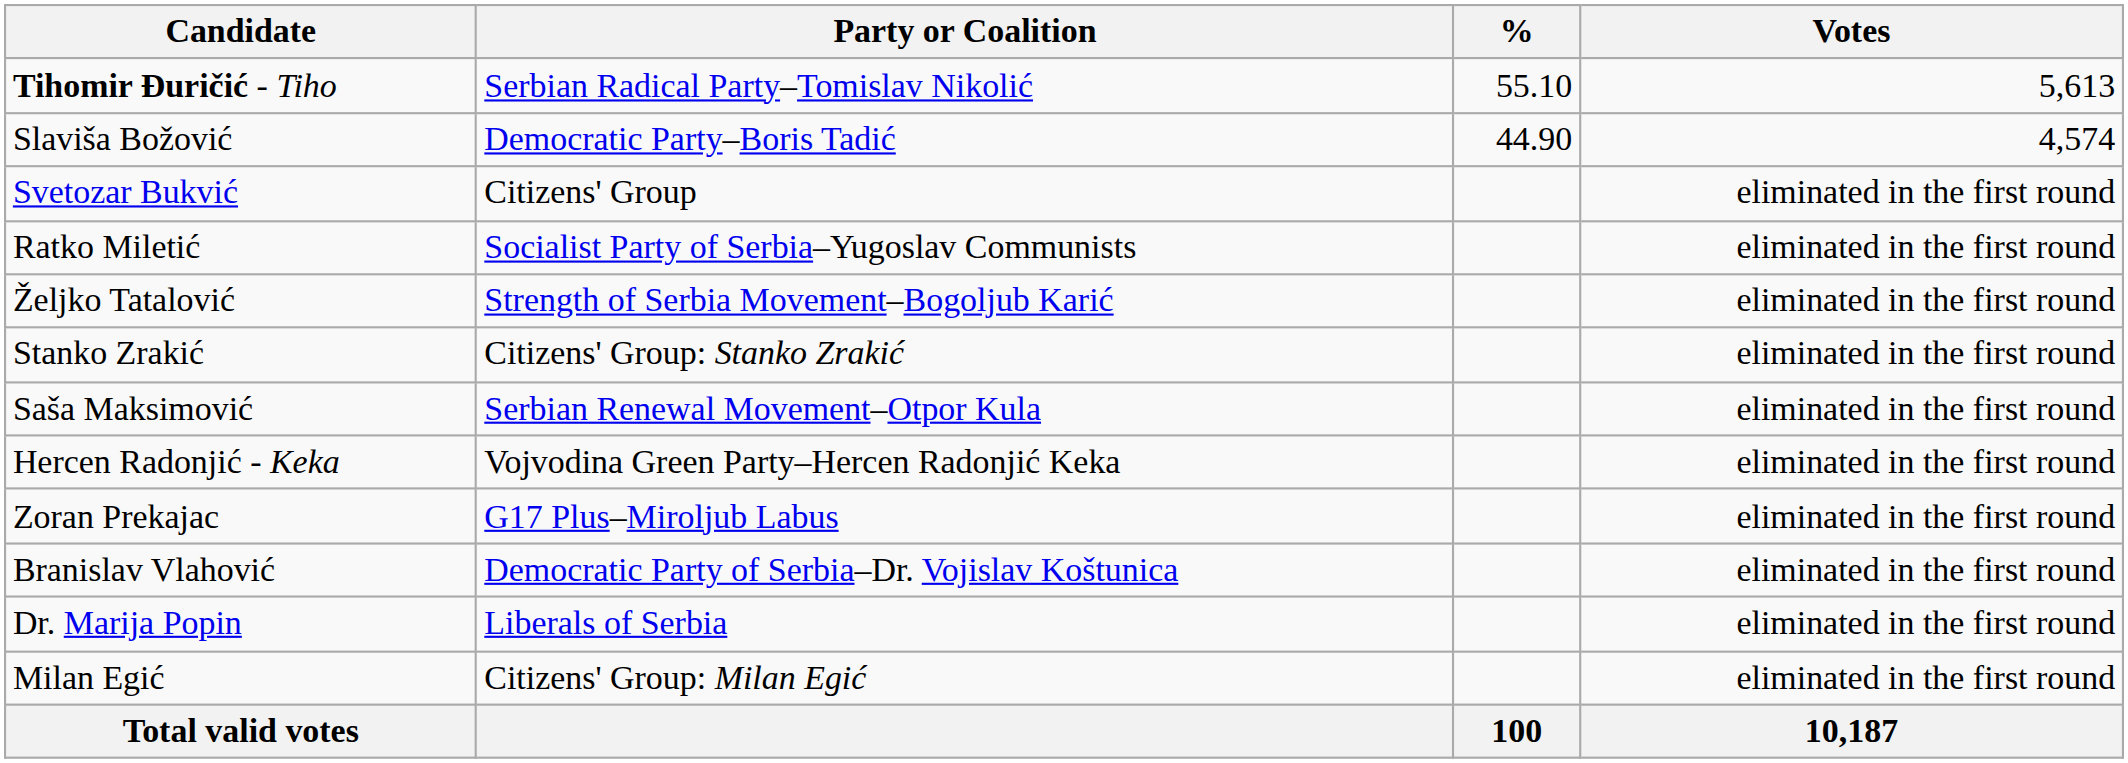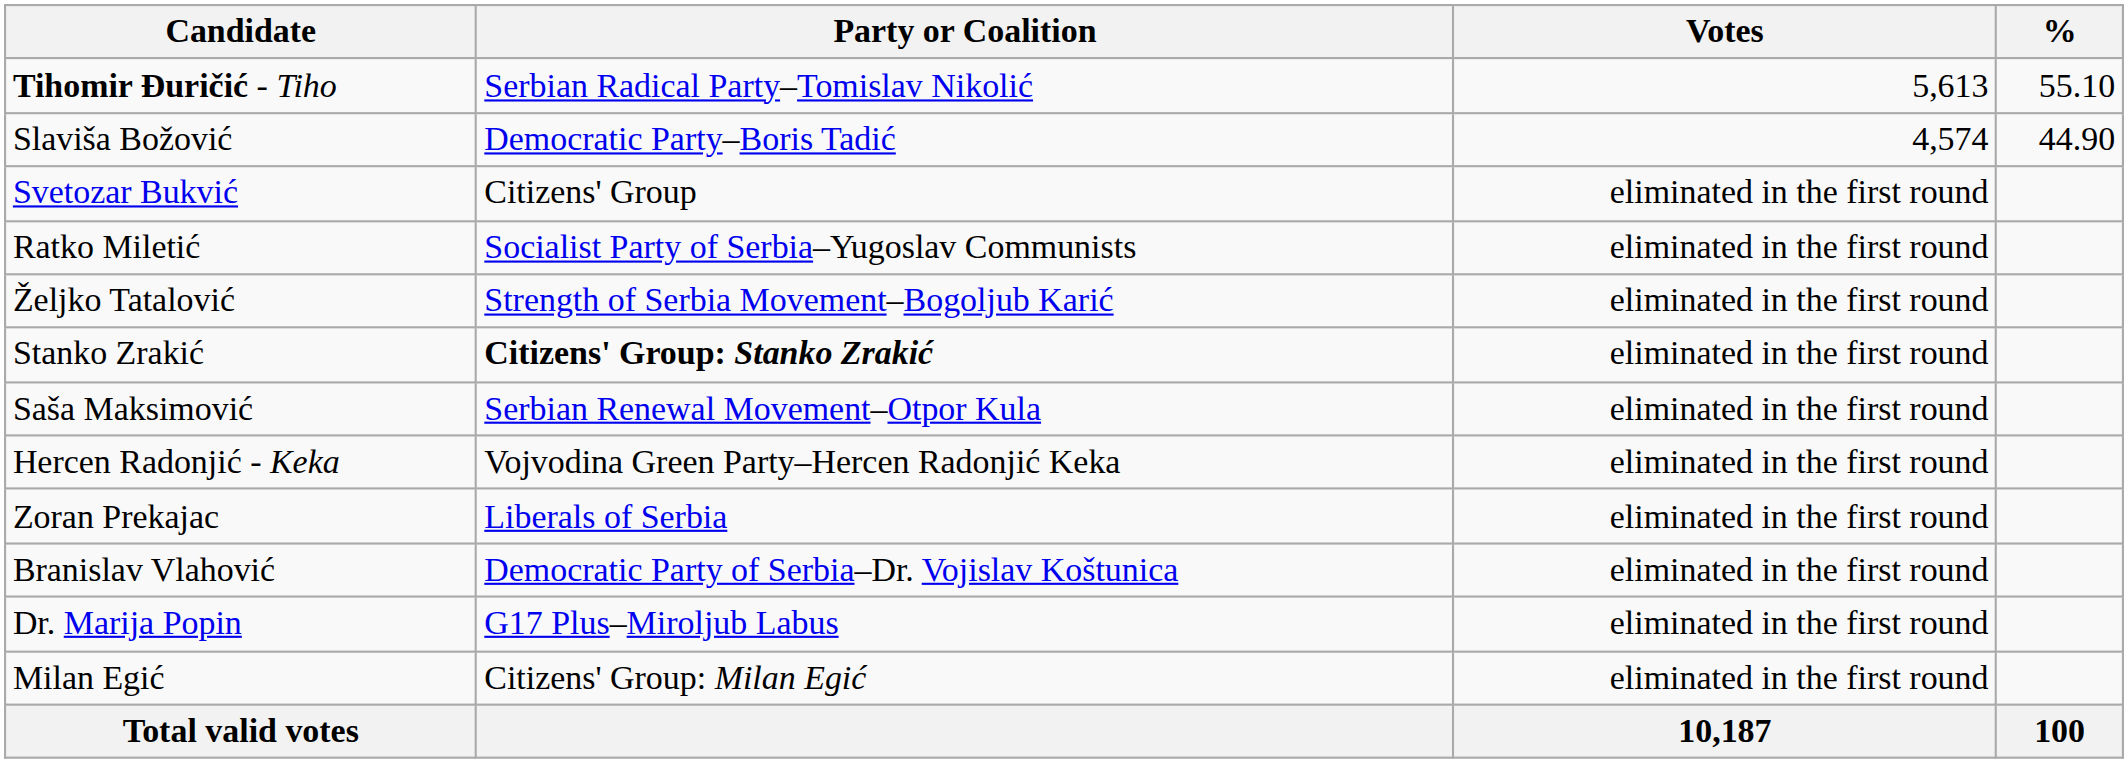 <table style="width:1000px;" class="wikitable">
 <tr>
 <th>Candidate</th>
 <th>Party or Coalition</th>
+<th>Votes</th>
 <th>%</th>
-<th>Votes</th>
 </tr>
 <tr>
 <td align="left"><strong>Tihomir Đuričić</strong> - <em>Tiho</em></td>
 <td align="left"><a href='#'>Serbian Radical Party</a>–<a href='#'>Tomislav Nikolić</a></td>
+<td align="right">5,613</td>
 <td align="right">55.10</td>
-<td align="right">5,613</td>
 </tr>
 <tr>
 <td align="left">Slaviša Božović</td>
 <td align="left"><a href='#'>Democratic Party</a>–<a href='#'>Boris Tadić</a></td>
+<td align="right">4,574</td>
 <td align="right">44.90</td>
-<td align="right">4,574</td>
 </tr>
 <tr>
 <td align="left"><a href='#'>Svetozar Bukvić</a></td>
 <td align="left">Citizens' Group</td>
+<td align="right">eliminated in the first round</td>
 <td align="right"></td>
-<td align="right">eliminated in the first round</td>
 </tr>
 <tr>
 <td align="left">Ratko Miletić</td>
 <td align="left"><a href='#'>Socialist Party of Serbia</a>–Yugoslav Communists</td>
+<td align="right">eliminated in the first round</td>
 <td align="right"></td>
-<td align="right">eliminated in the first round</td>
 </tr>
 <tr>
 <td align="left">Željko Tatalović</td>
 <td align="left"><a href='#'>Strength of Serbia Movement</a>–<a href='#'>Bogoljub Karić</a></td>
+<td align="right">eliminated in the first round</td>
 <td align="right"></td>
-<td align="right">eliminated in the first round</td>
 </tr>
 <tr>
 <td align="left">Stanko Zrakić</td>
-<td align="left">Citizens' Group: <em>Stanko Zrakić</em></td>
+<td align="left"><strong>Citizens' Group: <em>Stanko Zrakić</em></strong></td>
+<td align="right">eliminated in the first round</td>
 <td align="right"></td>
-<td align="right">eliminated in the first round</td>
 </tr>
 <tr>
 <td align="left">Saša Maksimović</td>
 <td align="left"><a href='#'>Serbian Renewal Movement</a>–<a href='#'>Otpor Kula</a></td>
+<td align="right">eliminated in the first round</td>
 <td align="right"></td>
-<td align="right">eliminated in the first round</td>
 </tr>
 <tr>
 <td align="left">Hercen Radonjić - <em>Keka</em></td>
 <td align="left">Vojvodina Green Party–Hercen Radonjić Keka</td>
+<td align="right">eliminated in the first round</td>
 <td align="right"></td>
-<td align="right">eliminated in the first round</td>
 </tr>
 <tr>
 <td align="left">Zoran Prekajac</td>
-<td align="left"><a href='#'>G17 Plus</a>–<a href='#'>Miroljub Labus</a></td>
+<td align="left"><a href='#'>Liberals of Serbia</a></td>
+<td align="right">eliminated in the first round</td>
 <td align="right"></td>
-<td align="right">eliminated in the first round</td>
 </tr>
 <tr>
 <td align="left">Branislav Vlahović</td>
 <td align="left"><a href='#'>Democratic Party of Serbia</a>–Dr. <a href='#'>Vojislav Koštunica</a></td>
+<td align="right">eliminated in the first round</td>
 <td align="right"></td>
-<td align="right">eliminated in the first round</td>
 </tr>
 <tr>
 <td align="left">Dr. <a href='#'>Marija Popin</a></td>
-<td align="left"><a href='#'>Liberals of Serbia</a></td>
+<td align="left"><a href='#'>G17 Plus</a>–<a href='#'>Miroljub Labus</a></td>
+<td align="right">eliminated in the first round</td>
 <td align="right"></td>
-<td align="right">eliminated in the first round</td>
 </tr>
 <tr>
 <td align="left">Milan Egić</td>
 <td align="left">Citizens' Group: <em>Milan Egić</em></td>
+<td align="right">eliminated in the first round</td>
 <td align="right"></td>
-<td align="right">eliminated in the first round</td>
 </tr>
 <tr>
 <th align="left">Total valid votes</th>
 <th align="left"></th>
+<th align="right">10,187</th>
 <th align="right">100</th>
-<th align="right">10,187</th>
 </tr>
 </table>
